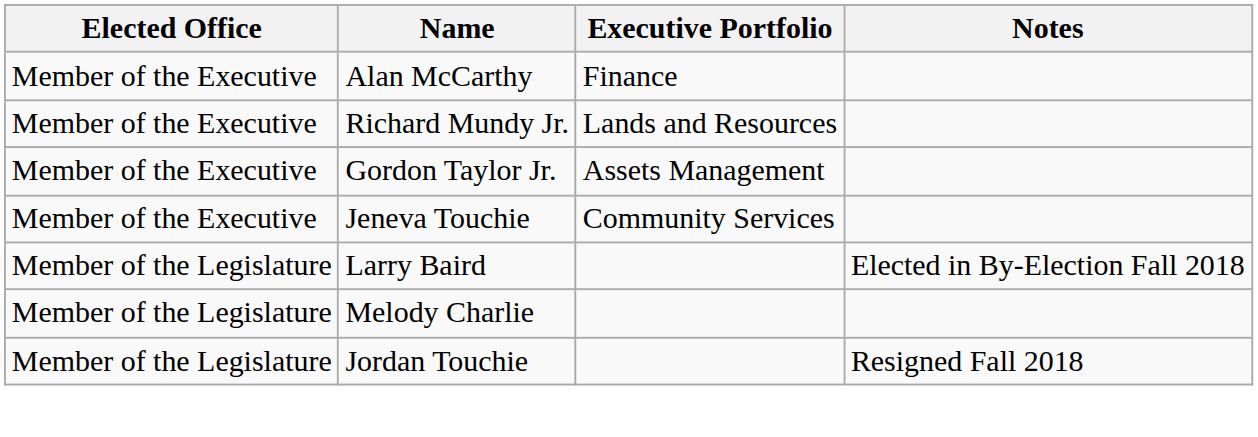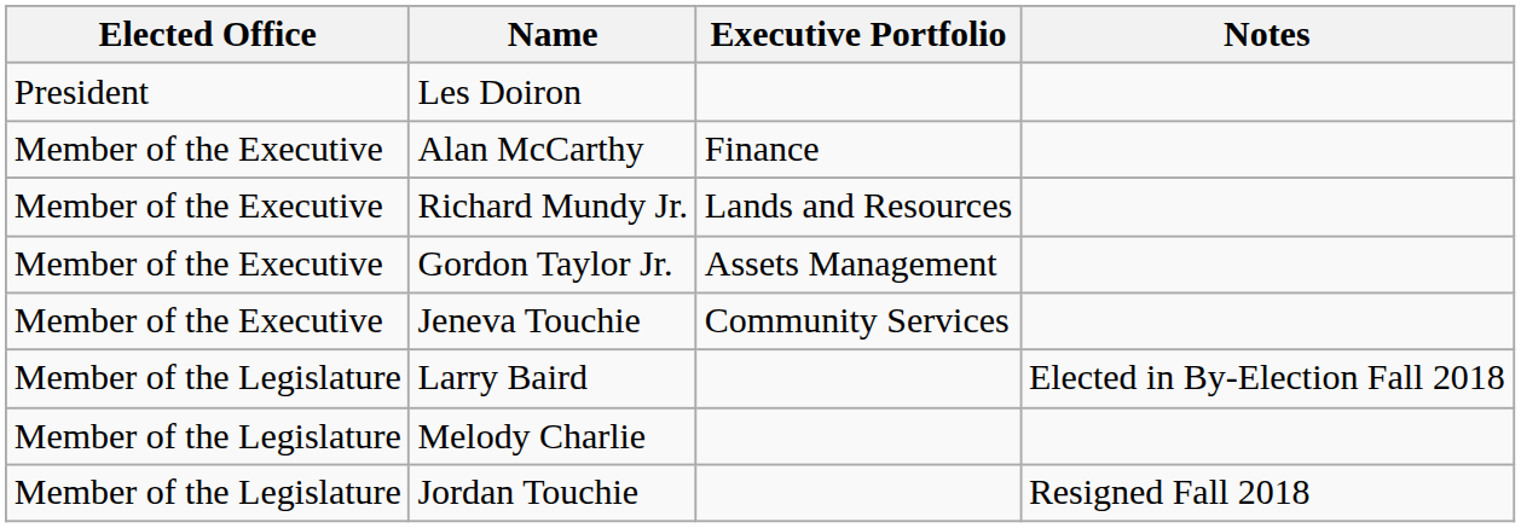 <table class="wikitable mw-collapsible mw-collapsed">
 <tr>
 <th>Elected Office</th>
 <th>Name</th>
 <th>Executive Portfolio</th>
 <th>Notes</th>
+</tr>
+<tr>
+<td>President</td>
+<td>Les Doiron</td>
+<td></td>
+<td></td>
 </tr>
 <tr>
 <td>Member of the Executive</td>
 <td>Alan McCarthy</td>
 <td>Finance</td>
 <td></td>
 </tr>
 <tr>
 <td>Member of the Executive</td>
 <td>Richard Mundy Jr.</td>
 <td>Lands and Resources</td>
 <td></td>
 </tr>
 <tr>
 <td>Member of the Executive</td>
 <td>Gordon Taylor Jr.</td>
 <td>Assets Management</td>
 <td></td>
 </tr>
 <tr>
 <td>Member of the Executive</td>
 <td>Jeneva Touchie</td>
 <td>Community Services</td>
 <td></td>
 </tr>
 <tr>
 <td>Member of the Legislature</td>
 <td>Larry Baird</td>
 <td></td>
 <td>Elected in By-Election Fall 2018</td>
 </tr>
 <tr>
 <td>Member of the Legislature</td>
 <td>Melody Charlie</td>
 <td></td>
 <td></td>
 </tr>
 <tr>
 <td>Member of the Legislature</td>
 <td>Jordan Touchie</td>
 <td></td>
 <td>Resigned Fall 2018</td>
 </tr>
 </table>
